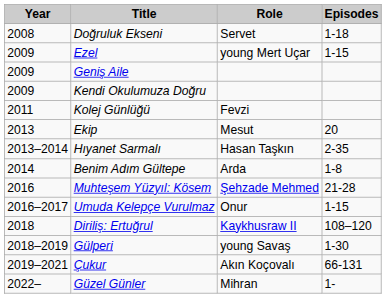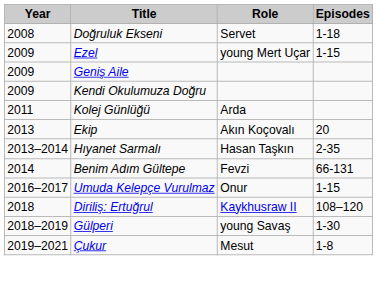 <table class="wikitable" style="font-size:95%">
 <tr>
 <th style="background:#CCCCCC">Year</th>
 <th style="background:#CCCCCC">Title</th>
 <th style="background:#CCCCCC">Role</th>
 <th style="background:#CCCCCC">Episodes</th>
 </tr>
 <tr>
 <td>2008</td>
 <td><em>Doğruluk Ekseni</em></td>
 <td>Servet</td>
 <td>1-18</td>
 </tr>
 <tr>
 <td>2009</td>
 <td><em><a href='#'>Ezel</a></em></td>
 <td>young Mert Uçar</td>
 <td>1-15</td>
 </tr>
 <tr>
 <td>2009</td>
 <td><em><a href='#'>Geniş Aile</a></em></td>
 <td></td>
 <td></td>
 </tr>
 <tr>
 <td>2009</td>
 <td><em>Kendi Okulumuza Doğru</em></td>
 <td></td>
 <td></td>
 </tr>
 <tr>
 <td>2011</td>
 <td><em>Kolej Günlüğü</em></td>
-<td>Fevzi</td>
+<td>Arda</td>
 <td></td>
 </tr>
 <tr>
 <td>2013</td>
 <td><em>Ekip</em></td>
-<td>Mesut</td>
+<td>Akın Koçovalı</td>
 <td>20</td>
 </tr>
 <tr>
 <td>2013–2014</td>
 <td><em>Hıyanet Sarmalı</em></td>
 <td>Hasan Taşkın</td>
 <td>2-35</td>
 </tr>
 <tr>
 <td>2014</td>
 <td><em>Benim Adım Gültepe</em></td>
-<td>Arda</td>
-<td>1-8</td>
-</tr>
-<tr>
-<td>2016</td>
-<td><em><a href='#'>Muhteşem Yüzyıl: Kösem</a></em></td>
-<td><a href='#'>Şehzade Mehmed</a></td>
-<td>21-28</td>
+<td>Fevzi</td>
+<td>66-131</td>
 </tr>
 <tr>
 <td>2016–2017</td>
 <td><em><a href='#'>Umuda Kelepçe Vurulmaz</a></em></td>
 <td>Onur</td>
 <td>1-15</td>
 </tr>
 <tr>
 <td>2018</td>
 <td><em><a href='#'>Diriliş: Ertuğrul</a></em></td>
 <td><a href='#'>Kaykhusraw II</a></td>
 <td>108–120</td>
 </tr>
 <tr>
 <td>2018–2019</td>
 <td><em><a href='#'>Gülperi</a></em></td>
 <td>young Savaş</td>
 <td>1-30</td>
 </tr>
 <tr>
 <td>2019–2021</td>
 <td><em><a href='#'>Çukur</a></em></td>
-<td>Akın Koçovalı</td>
-<td>66-131</td>
-</tr>
-<tr>
-<td>2022–</td>
-<td><em><a href='#'>Güzel Günler</a></em></td>
-<td>Mihran</td>
-<td>1-</td>
+<td>Mesut</td>
+<td>1-8</td>
 </tr>
 </table>
